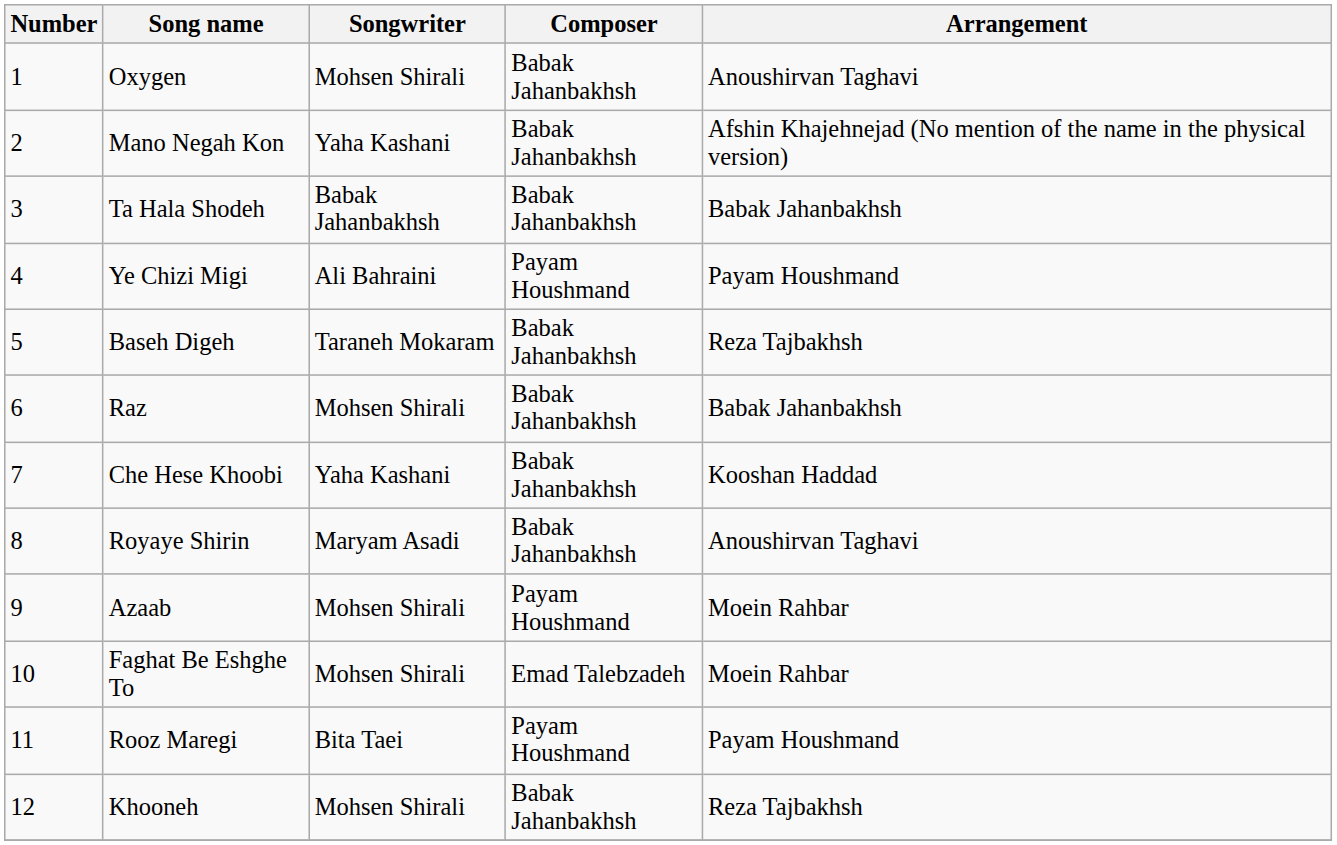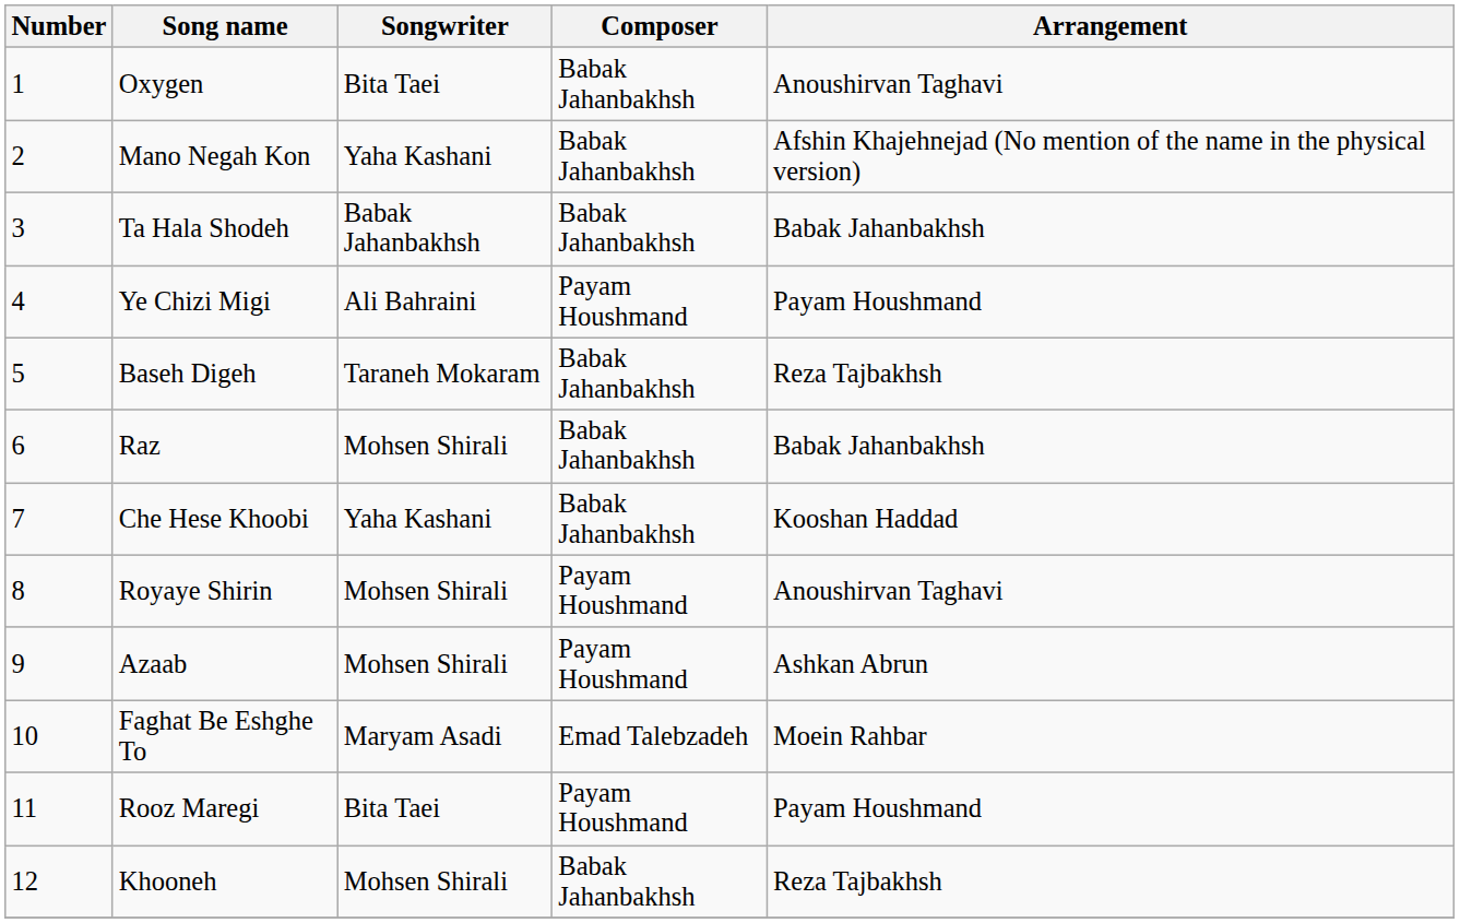 <table class="wikitable">
 <tr>
 <th>Number</th>
 <th>Song name</th>
 <th>Songwriter</th>
 <th>Composer</th>
 <th>Arrangement</th>
 </tr>
 <tr>
 <td>1</td>
 <td>Oxygen</td>
-<td>Mohsen Shirali</td>
+<td>Bita Taei</td>
 <td>Babak Jahanbakhsh</td>
 <td>Anoushirvan Taghavi</td>
 </tr>
 <tr>
 <td>2</td>
 <td>Mano Negah Kon</td>
 <td>Yaha Kashani</td>
 <td>Babak Jahanbakhsh</td>
 <td>Afshin Khajehnejad (No mention of the name in the physical version)</td>
 </tr>
 <tr>
 <td>3</td>
 <td>Ta Hala Shodeh</td>
 <td>Babak Jahanbakhsh</td>
 <td>Babak Jahanbakhsh</td>
 <td>Babak Jahanbakhsh</td>
 </tr>
 <tr>
 <td>4</td>
 <td>Ye Chizi Migi</td>
 <td>Ali Bahraini</td>
 <td>Payam Houshmand</td>
 <td>Payam Houshmand</td>
 </tr>
 <tr>
 <td>5</td>
 <td>Baseh Digeh</td>
 <td>Taraneh Mokaram</td>
 <td>Babak Jahanbakhsh</td>
 <td>Reza Tajbakhsh</td>
 </tr>
 <tr>
 <td>6</td>
 <td>Raz</td>
 <td>Mohsen Shirali</td>
 <td>Babak Jahanbakhsh</td>
 <td>Babak Jahanbakhsh</td>
 </tr>
 <tr>
 <td>7</td>
 <td>Che Hese Khoobi</td>
 <td>Yaha Kashani</td>
 <td>Babak Jahanbakhsh</td>
 <td>Kooshan Haddad</td>
 </tr>
 <tr>
 <td>8</td>
 <td>Royaye Shirin</td>
-<td>Maryam Asadi</td>
-<td>Babak Jahanbakhsh</td>
+<td>Mohsen Shirali</td>
+<td>Payam Houshmand</td>
 <td>Anoushirvan Taghavi</td>
 </tr>
 <tr>
 <td>9</td>
 <td>Azaab</td>
 <td>Mohsen Shirali</td>
 <td>Payam Houshmand</td>
-<td>Moein Rahbar</td>
+<td>Ashkan Abrun</td>
 </tr>
 <tr>
 <td>10</td>
 <td>Faghat Be Eshghe To</td>
-<td>Mohsen Shirali</td>
+<td>Maryam Asadi</td>
 <td>Emad Talebzadeh</td>
 <td>Moein Rahbar</td>
 </tr>
 <tr>
 <td>11</td>
 <td>Rooz Maregi</td>
 <td>Bita Taei</td>
 <td>Payam Houshmand</td>
 <td>Payam Houshmand</td>
 </tr>
 <tr>
 <td>12</td>
 <td>Khooneh</td>
 <td>Mohsen Shirali</td>
 <td>Babak Jahanbakhsh</td>
 <td>Reza Tajbakhsh</td>
 </tr>
 <tr>
 </tr>
 </table>
